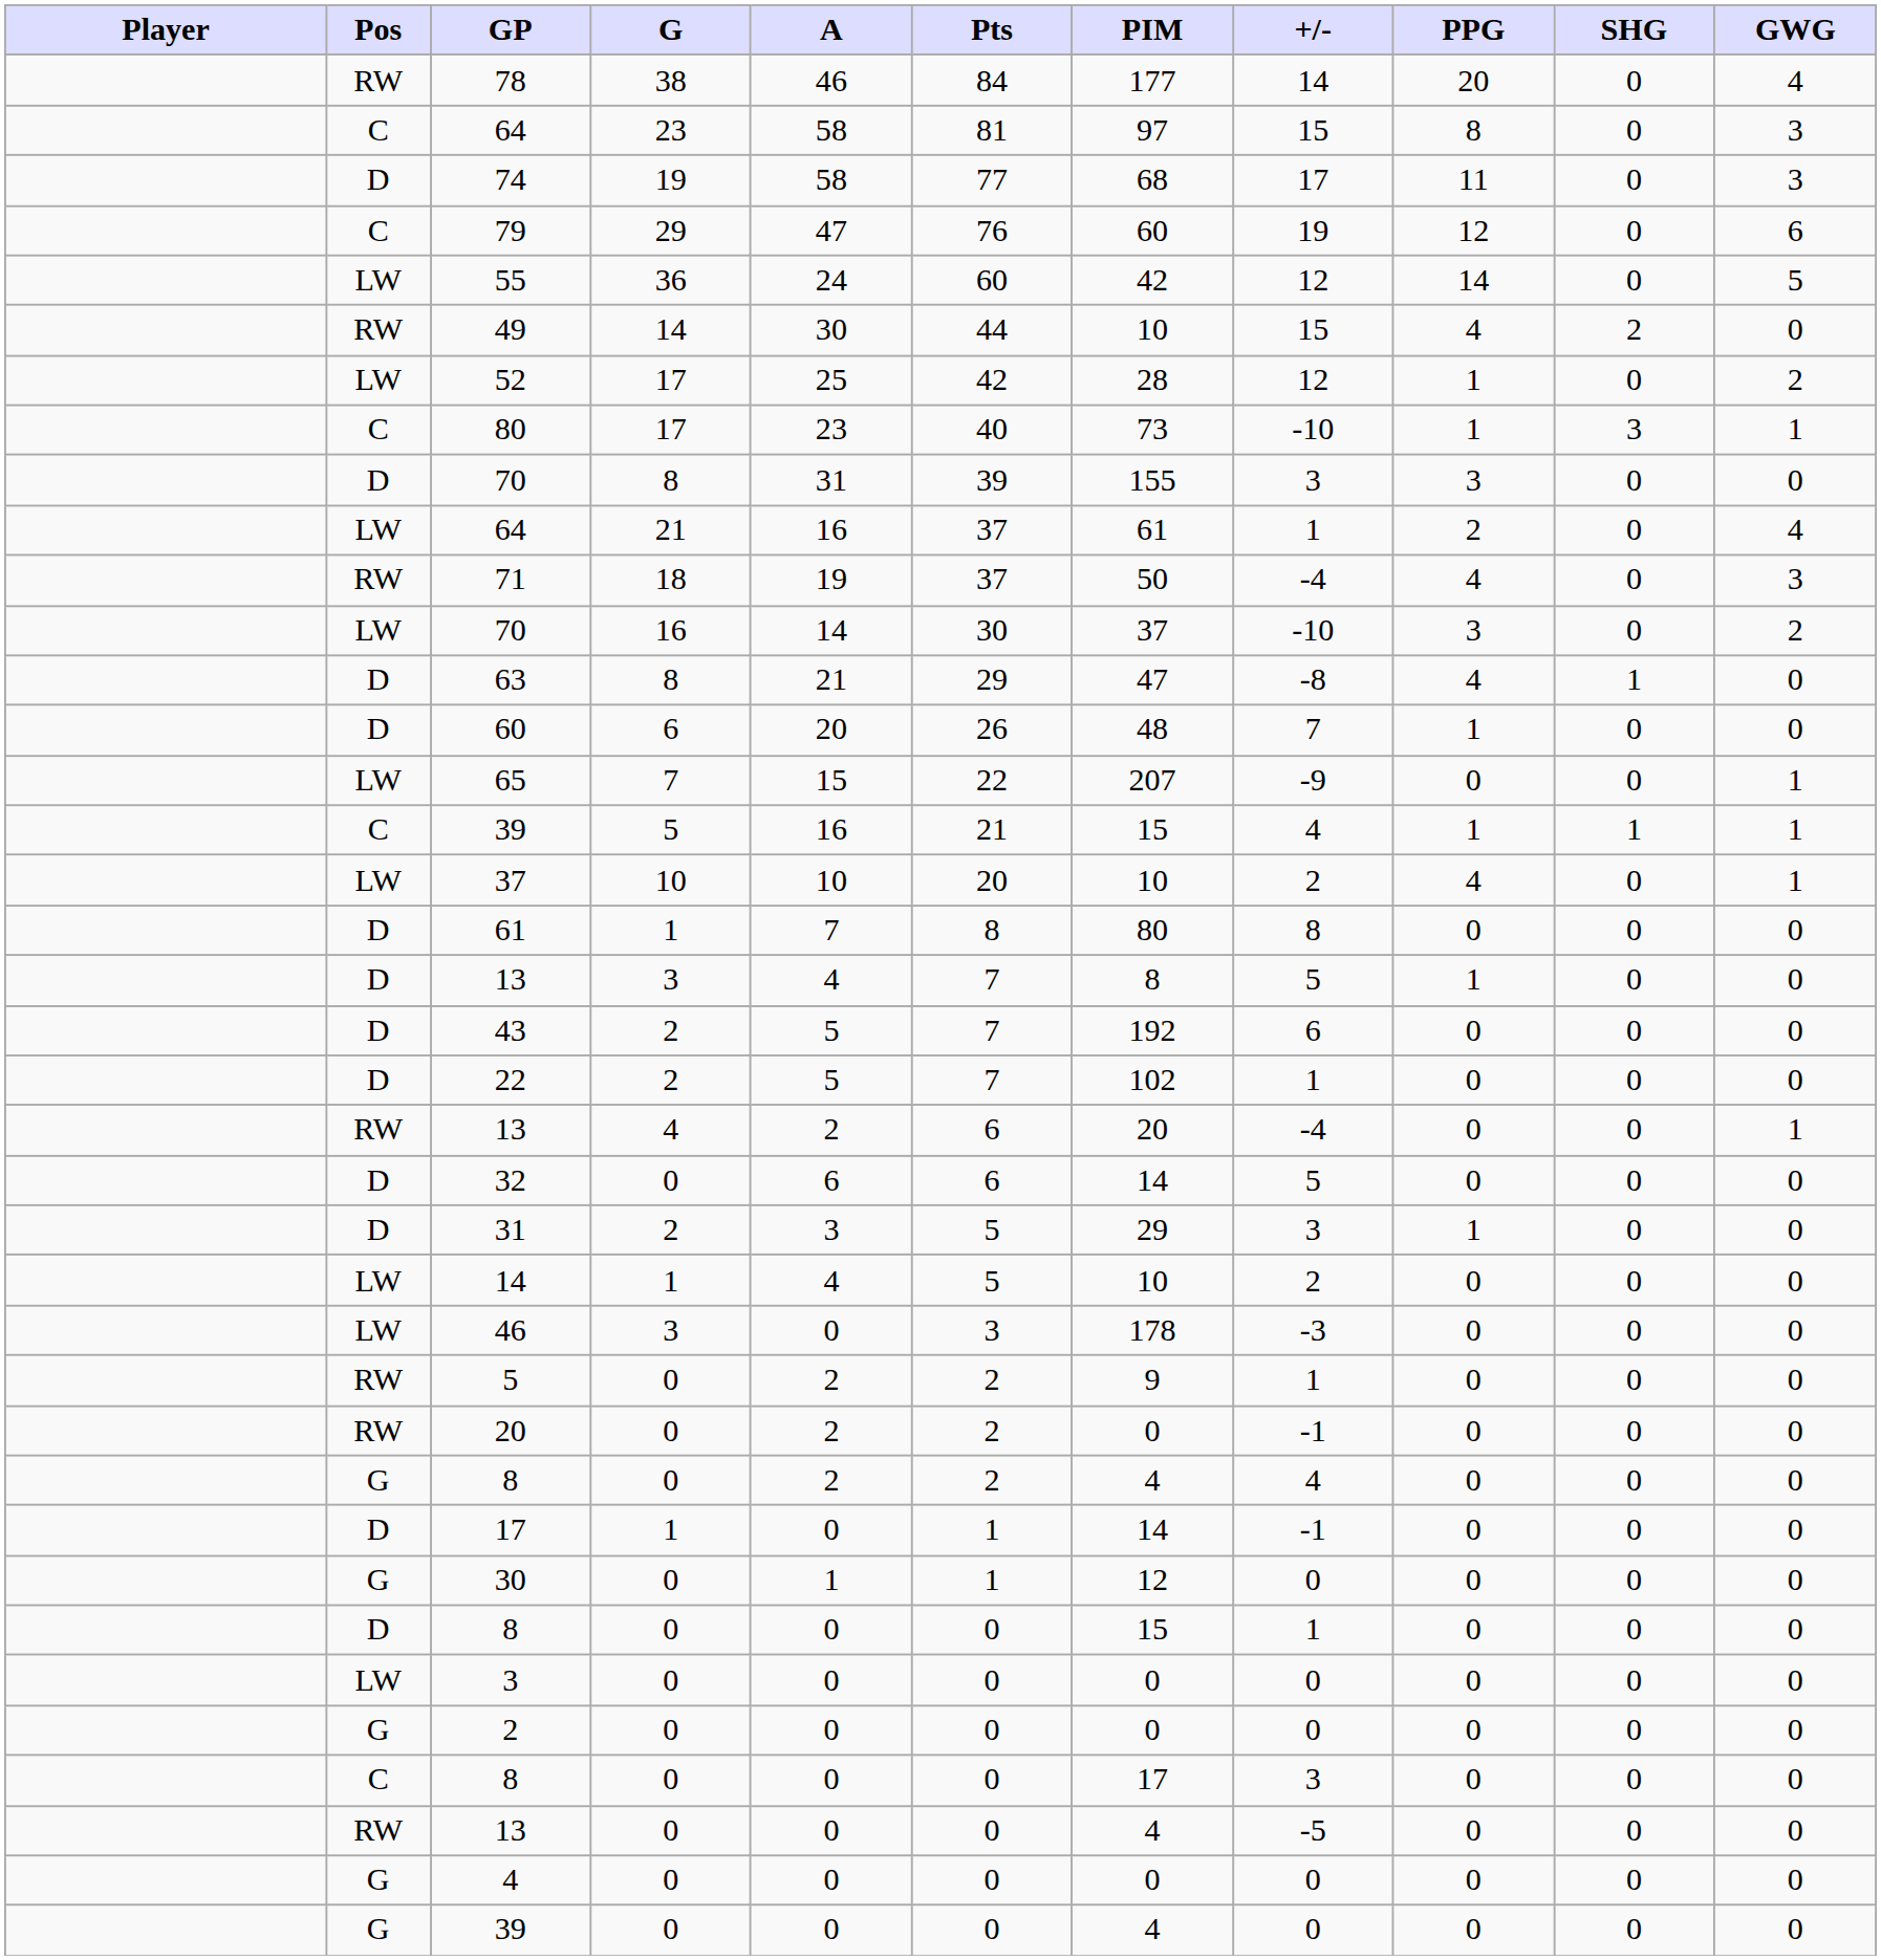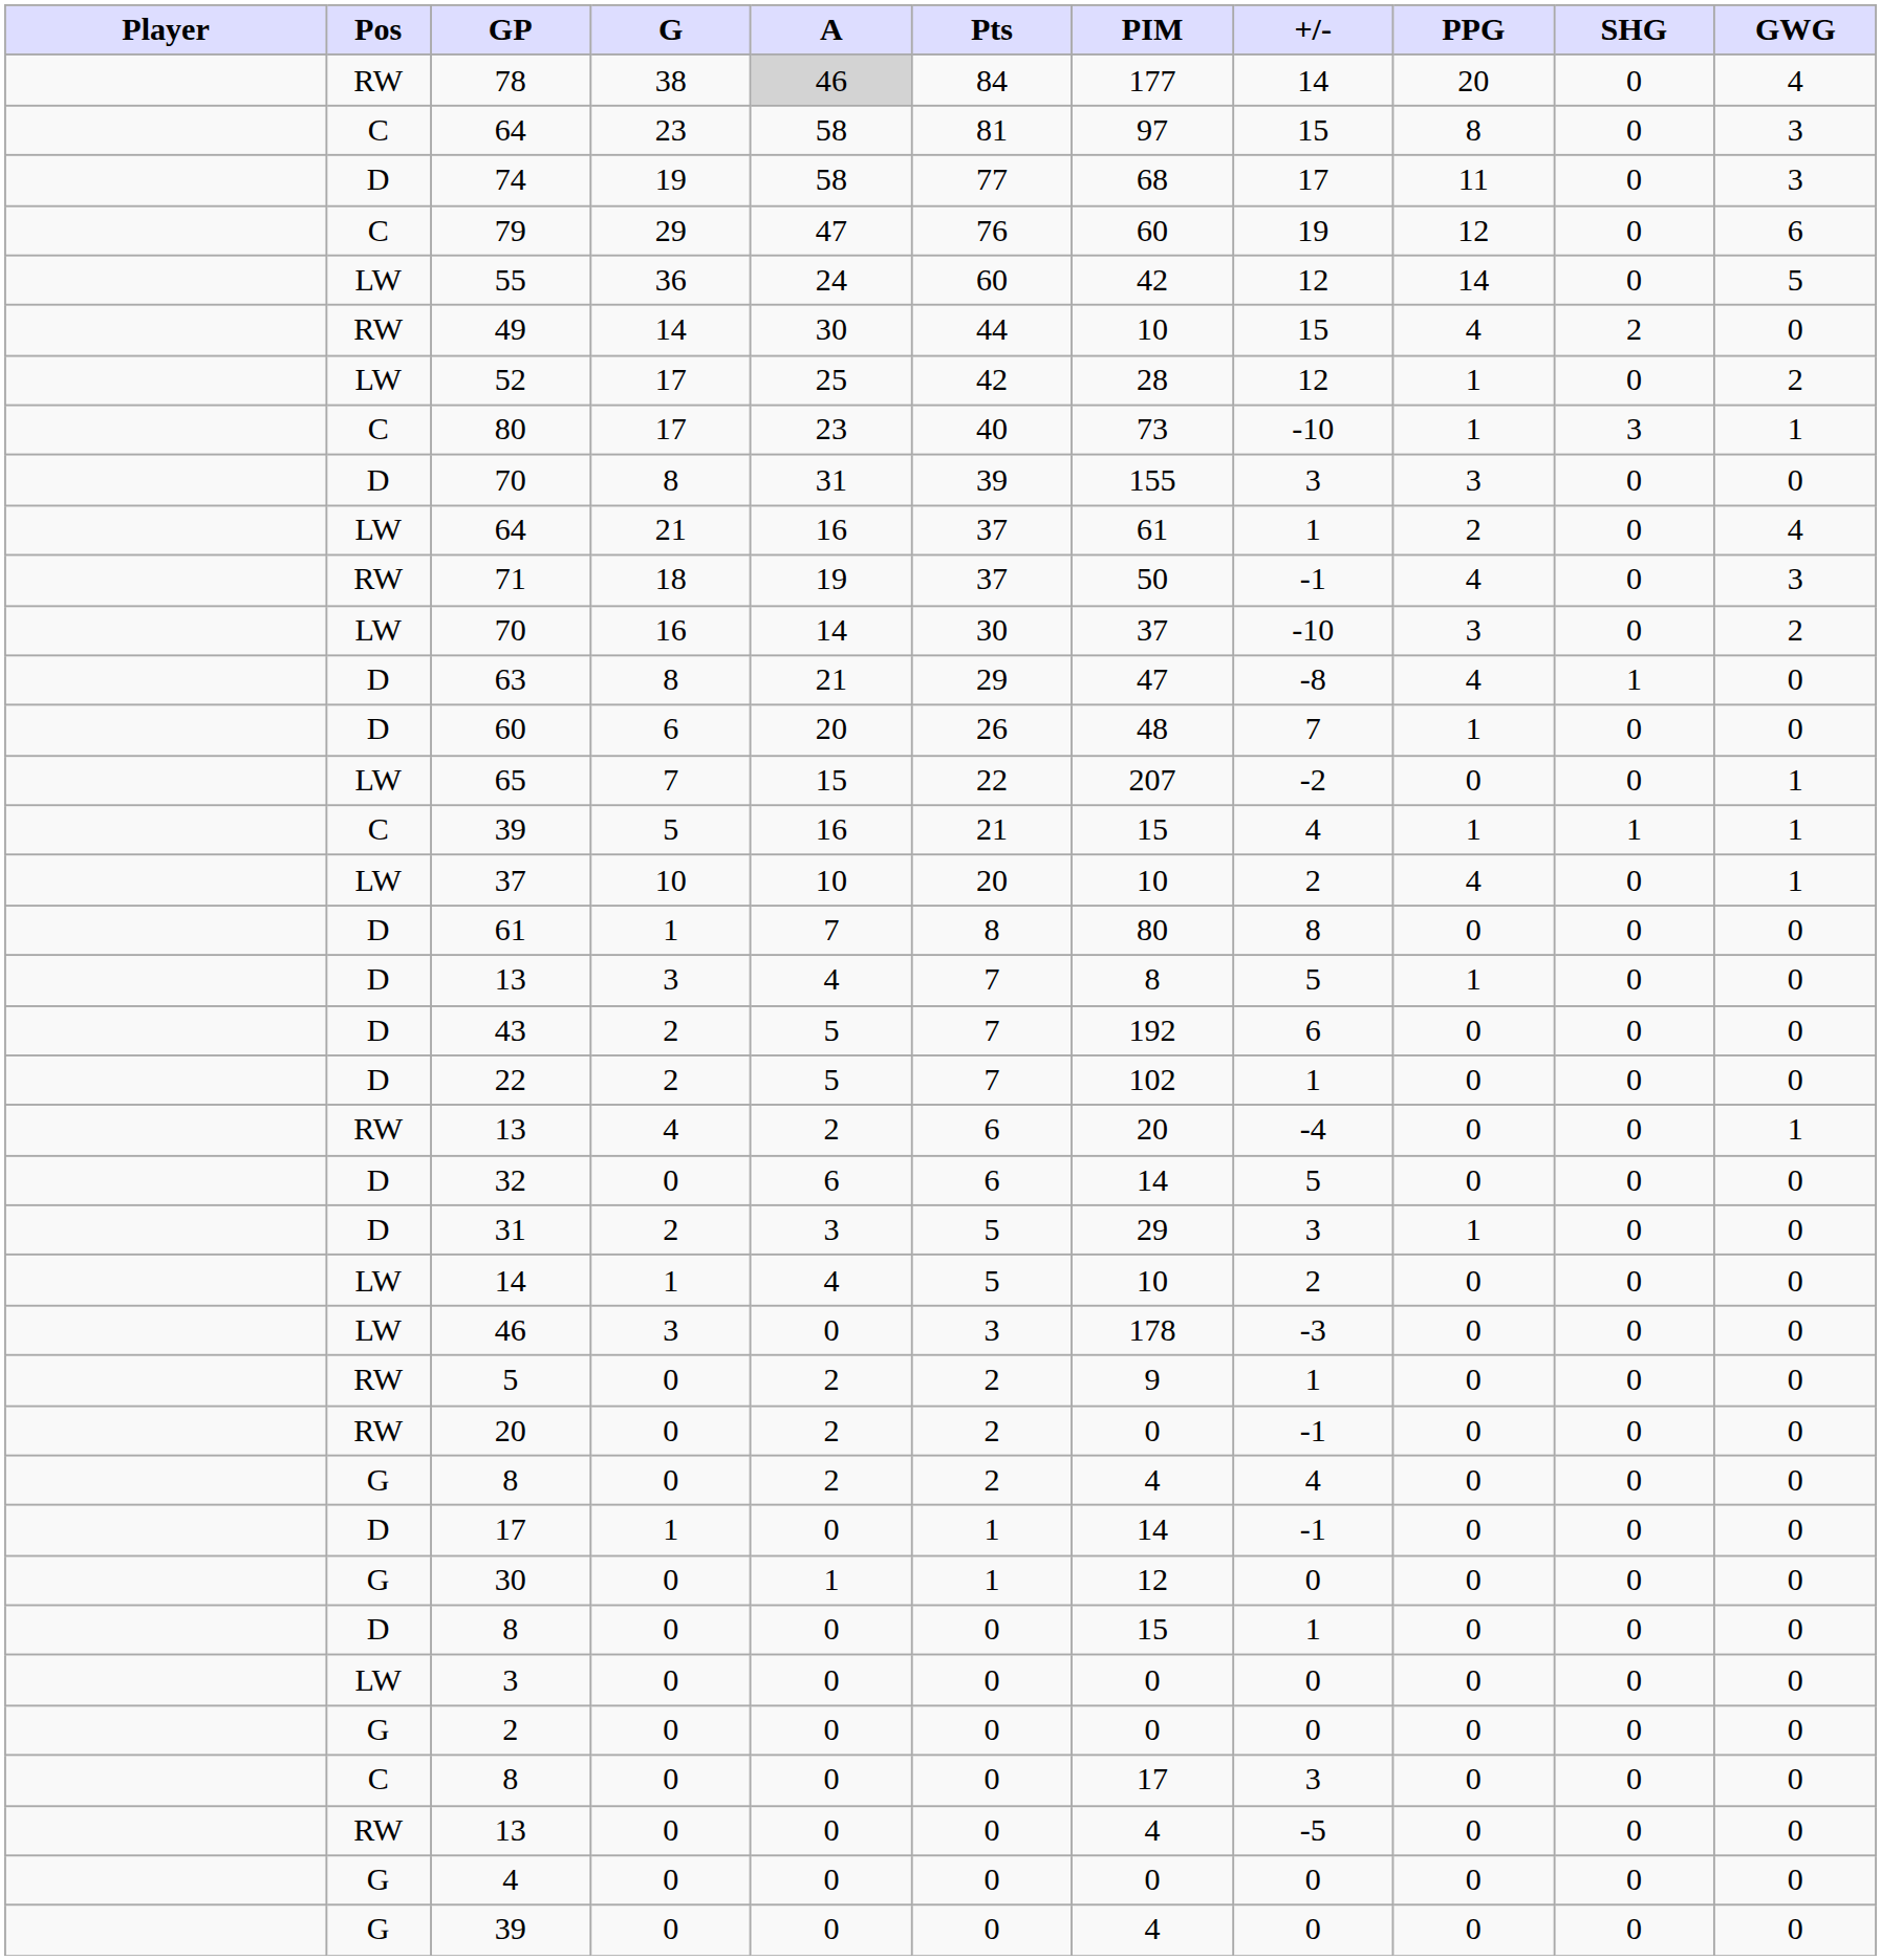 <table style="width:60%;" class="wikitable sortable">
 <tr style="text-align:center;">
 <th style="background:#ddf; width:10%;">Player</th>
 <th style="background:#ddf; width:3%;" title="Position">Pos</th>
 <th style="background:#ddf; width:5%;" title="Games played">GP</th>
 <th style="background:#ddf; width:5%;" title="Goals">G</th>
 <th style="background:#ddf; width:5%;" title="Assists">A</th>
 <th style="background:#ddf; width:5%;" title="Points">Pts</th>
 <th style="background:#ddf; width:5%;" title="Penalties in Minutes">PIM</th>
 <th style="background:#ddf; width:5%;" title="Plus/minus">+/-</th>
 <th style="background:#ddf; width:5%;" title="Power play goals">PPG</th>
 <th style="background:#ddf; width:5%;" title="Short-handed goals">SHG</th>
 <th style="background:#ddf; width:5%;" title="Game-winning goals">GWG</th>
 </tr>
 <tr style="text-align:center;">
 <td style="text-align:right;"></td>
 <td>RW</td>
 <td>78</td>
 <td>38</td>
-<td>46</td>
+<td style="background: lightgrey;">46</td>
 <td>84</td>
 <td>177</td>
 <td>14</td>
 <td>20</td>
 <td>0</td>
 <td>4</td>
 </tr>
 <tr style="text-align:center;">
 <td style="text-align:right;"></td>
 <td>C</td>
 <td>64</td>
 <td>23</td>
 <td>58</td>
 <td>81</td>
 <td>97</td>
 <td>15</td>
 <td>8</td>
 <td>0</td>
 <td>3</td>
 </tr>
 <tr style="text-align:center;">
 <td style="text-align:right;"></td>
 <td>D</td>
 <td>74</td>
 <td>19</td>
 <td>58</td>
 <td>77</td>
 <td>68</td>
 <td>17</td>
 <td>11</td>
 <td>0</td>
 <td>3</td>
 </tr>
 <tr style="text-align:center;">
 <td style="text-align:right;"></td>
 <td>C</td>
 <td>79</td>
 <td>29</td>
 <td>47</td>
 <td>76</td>
 <td>60</td>
 <td>19</td>
 <td>12</td>
 <td>0</td>
 <td>6</td>
 </tr>
 <tr style="text-align:center;">
 <td style="text-align:right;"></td>
 <td>LW</td>
 <td>55</td>
 <td>36</td>
 <td>24</td>
 <td>60</td>
 <td>42</td>
 <td>12</td>
 <td>14</td>
 <td>0</td>
 <td>5</td>
 </tr>
 <tr style="text-align:center;">
 <td style="text-align:right;"></td>
 <td>RW</td>
 <td>49</td>
 <td>14</td>
 <td>30</td>
 <td>44</td>
 <td>10</td>
 <td>15</td>
 <td>4</td>
 <td>2</td>
 <td>0</td>
 </tr>
 <tr style="text-align:center;">
 <td style="text-align:right;"></td>
 <td>LW</td>
 <td>52</td>
 <td>17</td>
 <td>25</td>
 <td>42</td>
 <td>28</td>
 <td>12</td>
 <td>1</td>
 <td>0</td>
 <td>2</td>
 </tr>
 <tr style="text-align:center;">
 <td style="text-align:right;"></td>
 <td>C</td>
 <td>80</td>
 <td>17</td>
 <td>23</td>
 <td>40</td>
 <td>73</td>
 <td>-10</td>
 <td>1</td>
 <td>3</td>
 <td>1</td>
 </tr>
 <tr style="text-align:center;">
 <td style="text-align:right;"></td>
 <td>D</td>
 <td>70</td>
 <td>8</td>
 <td>31</td>
 <td>39</td>
 <td>155</td>
 <td>3</td>
 <td>3</td>
 <td>0</td>
 <td>0</td>
 </tr>
 <tr style="text-align:center;">
 <td style="text-align:right;"></td>
 <td>LW</td>
 <td>64</td>
 <td>21</td>
 <td>16</td>
 <td>37</td>
 <td>61</td>
 <td>1</td>
 <td>2</td>
 <td>0</td>
 <td>4</td>
 </tr>
 <tr style="text-align:center;">
 <td style="text-align:right;"></td>
 <td>RW</td>
 <td>71</td>
 <td>18</td>
 <td>19</td>
 <td>37</td>
 <td>50</td>
-<td>-4</td>
+<td>-1</td>
 <td>4</td>
 <td>0</td>
 <td>3</td>
 </tr>
 <tr style="text-align:center;">
 <td style="text-align:right;"></td>
 <td>LW</td>
 <td>70</td>
 <td>16</td>
 <td>14</td>
 <td>30</td>
 <td>37</td>
 <td>-10</td>
 <td>3</td>
 <td>0</td>
 <td>2</td>
 </tr>
 <tr style="text-align:center;">
 <td style="text-align:right;"></td>
 <td>D</td>
 <td>63</td>
 <td>8</td>
 <td>21</td>
 <td>29</td>
 <td>47</td>
 <td>-8</td>
 <td>4</td>
 <td>1</td>
 <td>0</td>
 </tr>
 <tr style="text-align:center;">
 <td style="text-align:right;"></td>
 <td>D</td>
 <td>60</td>
 <td>6</td>
 <td>20</td>
 <td>26</td>
 <td>48</td>
 <td>7</td>
 <td>1</td>
 <td>0</td>
 <td>0</td>
 </tr>
 <tr style="text-align:center;">
 <td style="text-align:right;"></td>
 <td>LW</td>
 <td>65</td>
 <td>7</td>
 <td>15</td>
 <td>22</td>
 <td>207</td>
-<td>-9</td>
+<td>-2</td>
 <td>0</td>
 <td>0</td>
 <td>1</td>
 </tr>
 <tr style="text-align:center;">
 <td style="text-align:right;"></td>
 <td>C</td>
 <td>39</td>
 <td>5</td>
 <td>16</td>
 <td>21</td>
 <td>15</td>
 <td>4</td>
 <td>1</td>
 <td>1</td>
 <td>1</td>
 </tr>
 <tr style="text-align:center;">
 <td style="text-align:right;"></td>
 <td>LW</td>
 <td>37</td>
 <td>10</td>
 <td>10</td>
 <td>20</td>
 <td>10</td>
 <td>2</td>
 <td>4</td>
 <td>0</td>
 <td>1</td>
 </tr>
 <tr style="text-align:center;">
 <td style="text-align:right;"></td>
 <td>D</td>
 <td>61</td>
 <td>1</td>
 <td>7</td>
 <td>8</td>
 <td>80</td>
 <td>8</td>
 <td>0</td>
 <td>0</td>
 <td>0</td>
 </tr>
 <tr style="text-align:center;">
 <td style="text-align:right;"></td>
 <td>D</td>
 <td>13</td>
 <td>3</td>
 <td>4</td>
 <td>7</td>
 <td>8</td>
 <td>5</td>
 <td>1</td>
 <td>0</td>
 <td>0</td>
 </tr>
 <tr style="text-align:center;">
 <td style="text-align:right;"></td>
 <td>D</td>
 <td>43</td>
 <td>2</td>
 <td>5</td>
 <td>7</td>
 <td>192</td>
 <td>6</td>
 <td>0</td>
 <td>0</td>
 <td>0</td>
 </tr>
 <tr style="text-align:center;">
 <td style="text-align:right;"></td>
 <td>D</td>
 <td>22</td>
 <td>2</td>
 <td>5</td>
 <td>7</td>
 <td>102</td>
 <td>1</td>
 <td>0</td>
 <td>0</td>
 <td>0</td>
 </tr>
 <tr style="text-align:center;">
 <td style="text-align:right;"></td>
 <td>RW</td>
 <td>13</td>
 <td>4</td>
 <td>2</td>
 <td>6</td>
 <td>20</td>
 <td>-4</td>
 <td>0</td>
 <td>0</td>
 <td>1</td>
 </tr>
 <tr style="text-align:center;">
 <td style="text-align:right;"></td>
 <td>D</td>
 <td>32</td>
 <td>0</td>
 <td>6</td>
 <td>6</td>
 <td>14</td>
 <td>5</td>
 <td>0</td>
 <td>0</td>
 <td>0</td>
 </tr>
 <tr style="text-align:center;">
 <td style="text-align:right;"></td>
 <td>D</td>
 <td>31</td>
 <td>2</td>
 <td>3</td>
 <td>5</td>
 <td>29</td>
 <td>3</td>
 <td>1</td>
 <td>0</td>
 <td>0</td>
 </tr>
 <tr style="text-align:center;">
 <td style="text-align:right;"></td>
 <td>LW</td>
 <td>14</td>
 <td>1</td>
 <td>4</td>
 <td>5</td>
 <td>10</td>
 <td>2</td>
 <td>0</td>
 <td>0</td>
 <td>0</td>
 </tr>
 <tr style="text-align:center;">
 <td style="text-align:right;"></td>
 <td>LW</td>
 <td>46</td>
 <td>3</td>
 <td>0</td>
 <td>3</td>
 <td>178</td>
 <td>-3</td>
 <td>0</td>
 <td>0</td>
 <td>0</td>
 </tr>
 <tr style="text-align:center;">
 <td style="text-align:right;"></td>
 <td>RW</td>
 <td>5</td>
 <td>0</td>
 <td>2</td>
 <td>2</td>
 <td>9</td>
 <td>1</td>
 <td>0</td>
 <td>0</td>
 <td>0</td>
 </tr>
 <tr style="text-align:center;">
 <td style="text-align:right;"></td>
 <td>RW</td>
 <td>20</td>
 <td>0</td>
 <td>2</td>
 <td>2</td>
 <td>0</td>
 <td>-1</td>
 <td>0</td>
 <td>0</td>
 <td>0</td>
 </tr>
 <tr style="text-align:center;">
 <td style="text-align:right;"></td>
 <td>G</td>
 <td>8</td>
 <td>0</td>
 <td>2</td>
 <td>2</td>
 <td>4</td>
 <td>4</td>
 <td>0</td>
 <td>0</td>
 <td>0</td>
 </tr>
 <tr style="text-align:center;">
 <td style="text-align:right;"></td>
 <td>D</td>
 <td>17</td>
 <td>1</td>
 <td>0</td>
 <td>1</td>
 <td>14</td>
 <td>-1</td>
 <td>0</td>
 <td>0</td>
 <td>0</td>
 </tr>
 <tr style="text-align:center;">
 <td style="text-align:right;"></td>
 <td>G</td>
 <td>30</td>
 <td>0</td>
 <td>1</td>
 <td>1</td>
 <td>12</td>
 <td>0</td>
 <td>0</td>
 <td>0</td>
 <td>0</td>
 </tr>
 <tr style="text-align:center;">
 <td style="text-align:right;"></td>
 <td>D</td>
 <td>8</td>
 <td>0</td>
 <td>0</td>
 <td>0</td>
 <td>15</td>
 <td>1</td>
 <td>0</td>
 <td>0</td>
 <td>0</td>
 </tr>
 <tr style="text-align:center;">
 <td style="text-align:right;"></td>
 <td>LW</td>
 <td>3</td>
 <td>0</td>
 <td>0</td>
 <td>0</td>
 <td>0</td>
 <td>0</td>
 <td>0</td>
 <td>0</td>
 <td>0</td>
 </tr>
 <tr style="text-align:center;">
 <td style="text-align:right;"></td>
 <td>G</td>
 <td>2</td>
 <td>0</td>
 <td>0</td>
 <td>0</td>
 <td>0</td>
 <td>0</td>
 <td>0</td>
 <td>0</td>
 <td>0</td>
 </tr>
 <tr style="text-align:center;">
 <td style="text-align:right;"></td>
 <td>C</td>
 <td>8</td>
 <td>0</td>
 <td>0</td>
 <td>0</td>
 <td>17</td>
 <td>3</td>
 <td>0</td>
 <td>0</td>
 <td>0</td>
 </tr>
 <tr style="text-align:center;">
 <td style="text-align:right;"></td>
 <td>RW</td>
 <td>13</td>
 <td>0</td>
 <td>0</td>
 <td>0</td>
 <td>4</td>
 <td>-5</td>
 <td>0</td>
 <td>0</td>
 <td>0</td>
 </tr>
 <tr style="text-align:center;">
 <td style="text-align:right;"></td>
 <td>G</td>
 <td>4</td>
 <td>0</td>
 <td>0</td>
 <td>0</td>
 <td>0</td>
 <td>0</td>
 <td>0</td>
 <td>0</td>
 <td>0</td>
 </tr>
 <tr style="text-align:center;">
 <td style="text-align:right;"></td>
 <td>G</td>
 <td>39</td>
 <td>0</td>
 <td>0</td>
 <td>0</td>
 <td>4</td>
 <td>0</td>
 <td>0</td>
 <td>0</td>
 <td>0</td>
 </tr>
 </table>
